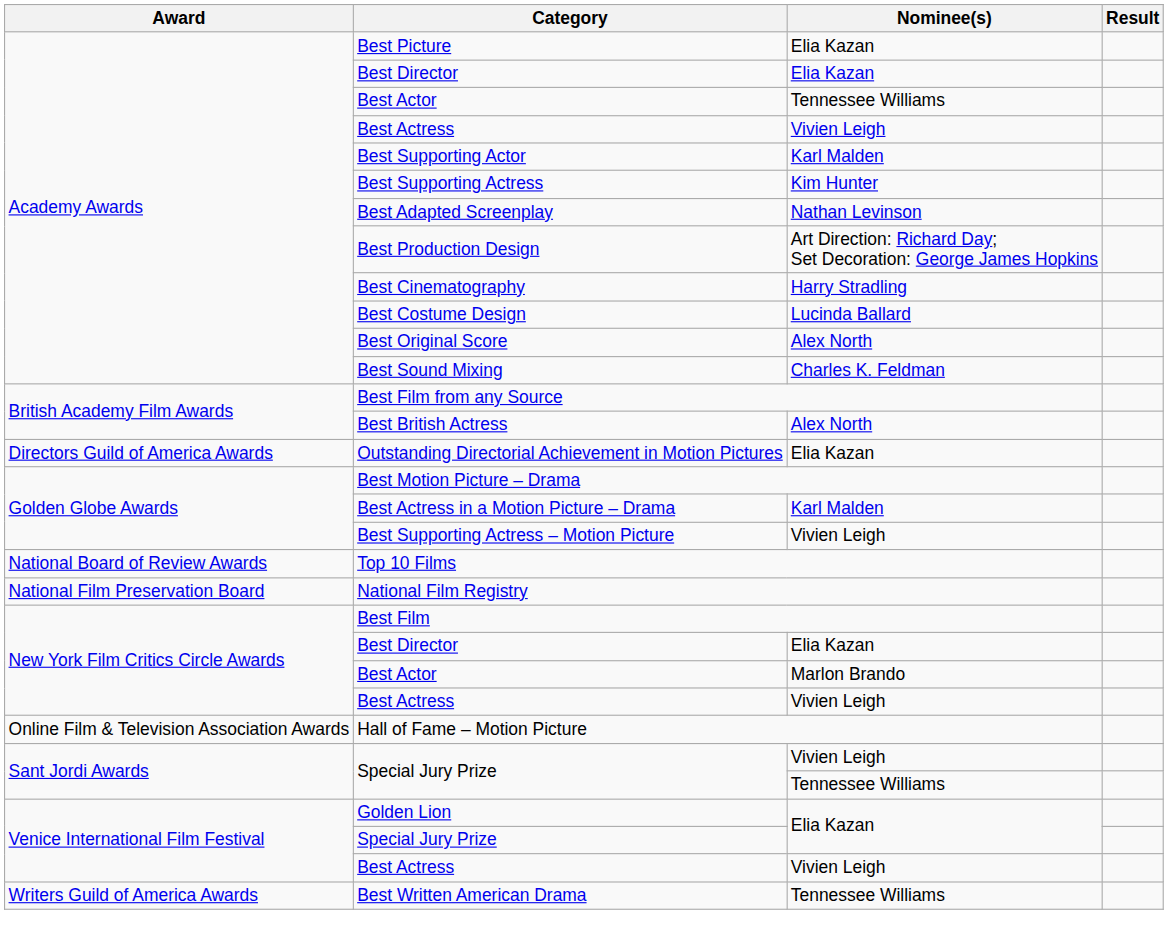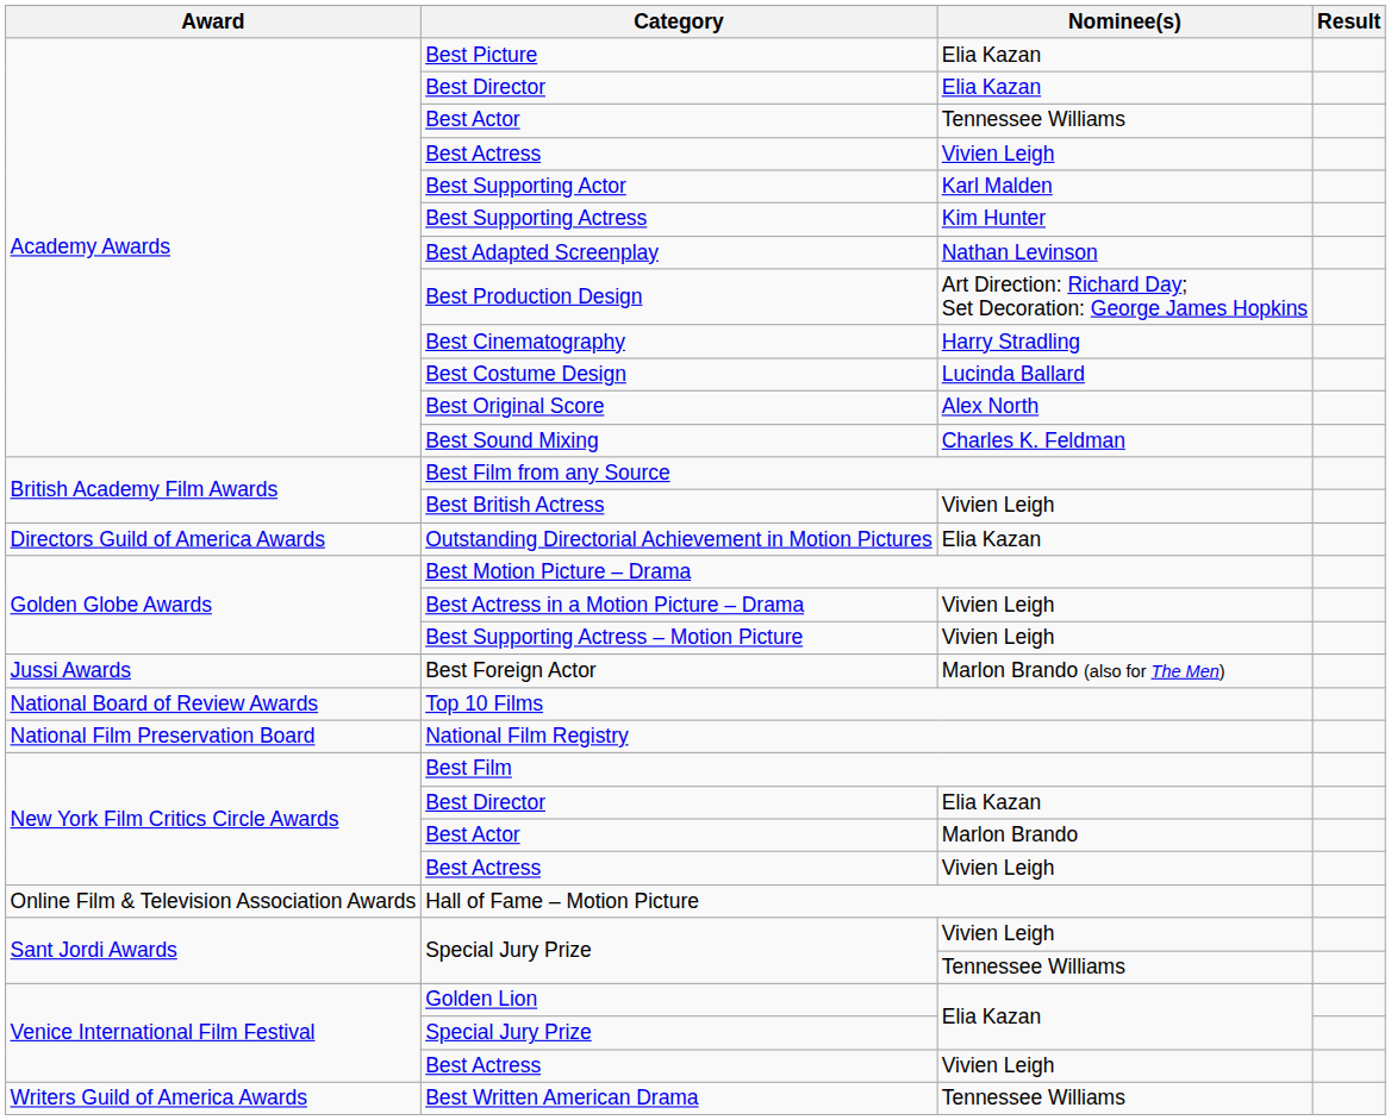 <table class="wikitable plainrowheaders">
 <tr>
 <th>Award</th>
 <th>Category</th>
 <th>Nominee(s)</th>
 <th>Result</th>
 </tr>
 <tr>
 <td rowspan="12"><a href='#'>Academy Awards</a></td>
 <td><a href='#'>Best Picture</a></td>
 <td>Elia Kazan</td>
 <td></td>
 </tr>
 <tr>
 <td><a href='#'>Best Director</a></td>
 <td><a href='#'>Elia Kazan</a></td>
 <td></td>
 </tr>
 <tr>
 <td><a href='#'>Best Actor</a></td>
 <td>Tennessee Williams</td>
 <td></td>
 </tr>
 <tr>
 <td><a href='#'>Best Actress</a></td>
 <td><a href='#'>Vivien Leigh</a></td>
 <td></td>
 </tr>
 <tr>
 <td><a href='#'>Best Supporting Actor</a></td>
 <td><a href='#'>Karl Malden</a></td>
 <td></td>
 </tr>
 <tr>
 <td><a href='#'>Best Supporting Actress</a></td>
 <td><a href='#'>Kim Hunter</a></td>
 <td></td>
 </tr>
 <tr>
 <td><a href='#'>Best Adapted Screenplay</a></td>
 <td><a href='#'>Nathan Levinson</a></td>
 <td></td>
 </tr>
 <tr>
 <td><a href='#'>Best Production Design</a></td>
 <td>Art Direction: <a href='#'>Richard Day</a>; <br> Set Decoration: <a href='#'>George James Hopkins</a></td>
 <td></td>
 </tr>
 <tr>
 <td><a href='#'>Best Cinematography</a></td>
 <td><a href='#'>Harry Stradling</a></td>
 <td></td>
 </tr>
 <tr>
 <td><a href='#'>Best Costume Design</a></td>
 <td><a href='#'>Lucinda Ballard</a></td>
 <td></td>
 </tr>
 <tr>
 <td><a href='#'>Best Original Score</a></td>
 <td><a href='#'>Alex North</a></td>
 <td></td>
 </tr>
 <tr>
 <td><a href='#'>Best Sound Mixing</a></td>
 <td><a href='#'>Charles K. Feldman</a></td>
 <td></td>
 </tr>
 <tr>
 <td rowspan="2"><a href='#'>British Academy Film Awards</a></td>
 <td colspan="2"><a href='#'>Best Film from any Source</a></td>
 <td></td>
 </tr>
 <tr>
 <td><a href='#'>Best British Actress</a></td>
-<td><a href='#'>Alex North</a></td>
+<td>Vivien Leigh</td>
 <td></td>
 </tr>
 <tr>
 <td><a href='#'>Directors Guild of America Awards</a></td>
 <td><a href='#'>Outstanding Directorial Achievement in Motion Pictures</a></td>
 <td>Elia Kazan</td>
 <td></td>
 </tr>
 <tr>
 <td rowspan="3"><a href='#'>Golden Globe Awards</a></td>
 <td colspan="2"><a href='#'>Best Motion Picture – Drama</a></td>
 <td></td>
 </tr>
 <tr>
 <td><a href='#'>Best Actress in a Motion Picture – Drama</a></td>
-<td><a href='#'>Karl Malden</a></td>
+<td>Vivien Leigh</td>
 <td></td>
 </tr>
 <tr>
 <td><a href='#'>Best Supporting Actress – Motion Picture</a></td>
 <td>Vivien Leigh</td>
+<td></td>
+</tr>
+<tr>
+<td><a href='#'>Jussi Awards</a></td>
+<td>Best Foreign Actor</td>
+<td>Marlon Brando <small>(also for <em><a href='#'>The Men</a></em>)</small></td>
 <td></td>
 </tr>
 <tr>
 <td><a href='#'>National Board of Review Awards</a></td>
 <td colspan="2"><a href='#'>Top 10 Films</a></td>
 <td></td>
 </tr>
 <tr>
 <td><a href='#'>National Film Preservation Board</a></td>
 <td colspan="2"><a href='#'>National Film Registry</a></td>
 <td></td>
 </tr>
 <tr>
 <td rowspan="4"><a href='#'>New York Film Critics Circle Awards</a></td>
 <td colspan="2"><a href='#'>Best Film</a></td>
 <td></td>
 </tr>
 <tr>
 <td><a href='#'>Best Director</a></td>
 <td>Elia Kazan</td>
 <td></td>
 </tr>
 <tr>
 <td><a href='#'>Best Actor</a></td>
 <td>Marlon Brando</td>
 <td></td>
 </tr>
 <tr>
 <td><a href='#'>Best Actress</a></td>
 <td>Vivien Leigh</td>
 <td></td>
 </tr>
 <tr>
 <td>Online Film & Television Association Awards</td>
 <td colspan="2">Hall of Fame – Motion Picture</td>
 <td></td>
 </tr>
 <tr>
 <td rowspan="2"><a href='#'>Sant Jordi Awards</a></td>
 <td rowspan="2">Special Jury Prize</td>
 <td>Vivien Leigh</td>
 <td></td>
 </tr>
 <tr>
 <td>Tennessee Williams</td>
 <td></td>
 </tr>
 <tr>
 <td rowspan="3"><a href='#'>Venice International Film Festival</a></td>
 <td><a href='#'>Golden Lion</a></td>
 <td rowspan="2">Elia Kazan</td>
 <td></td>
 </tr>
 <tr>
 <td><a href='#'>Special Jury Prize</a></td>
 <td></td>
 </tr>
 <tr>
 <td><a href='#'>Best Actress</a></td>
 <td>Vivien Leigh</td>
 <td></td>
 </tr>
 <tr>
 <td><a href='#'>Writers Guild of America Awards</a></td>
 <td><a href='#'>Best Written American Drama</a></td>
 <td>Tennessee Williams</td>
 <td></td>
 </tr>
 </table>
